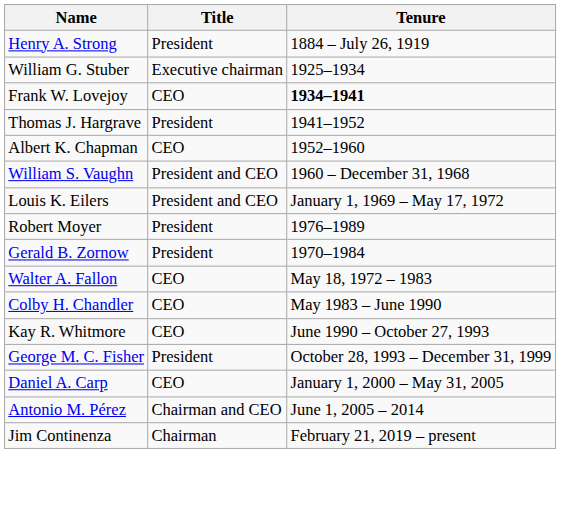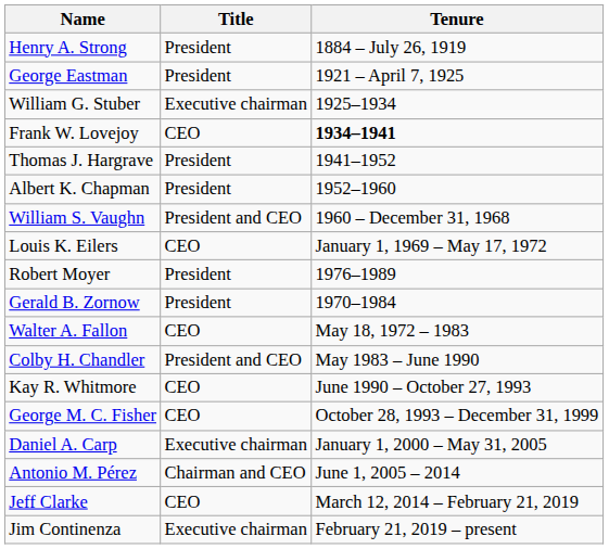 <table class="wikitable">
 <tr>
 <th>Name</th>
 <th>Title</th>
 <th>Tenure</th>
 </tr>
 <tr>
 <td><a href='#'>Henry A. Strong</a></td>
 <td>President</td>
 <td>1884 – July 26, 1919</td>
+</tr>
+<tr>
+<td><a href='#'>George Eastman</a></td>
+<td>President</td>
+<td>1921 – April 7, 1925</td>
 </tr>
 <tr>
 <td>William G. Stuber</td>
 <td>Executive chairman</td>
 <td>1925–1934</td>
 </tr>
 <tr>
 <td>Frank W. Lovejoy</td>
 <td>CEO</td>
 <td><strong>1934–1941</strong></td>
 </tr>
 <tr>
 <td>Thomas J. Hargrave</td>
 <td>President</td>
 <td>1941–1952</td>
 </tr>
 <tr>
 <td>Albert K. Chapman</td>
-<td>CEO</td>
+<td>President</td>
 <td>1952–1960</td>
 </tr>
 <tr>
 <td><a href='#'>William S. Vaughn</a></td>
 <td>President and CEO</td>
 <td>1960 – December 31, 1968</td>
 </tr>
 <tr>
 <td>Louis K. Eilers</td>
-<td>President and CEO</td>
+<td>CEO</td>
 <td>January 1, 1969 – May 17, 1972</td>
 </tr>
 <tr>
 <td>Robert Moyer</td>
 <td>President</td>
 <td>1976–1989</td>
 </tr>
 <tr>
 <td><a href='#'>Gerald B. Zornow</a></td>
 <td>President</td>
 <td>1970–1984</td>
 </tr>
 <tr>
 <td><a href='#'>Walter A. Fallon</a></td>
 <td>CEO</td>
 <td>May 18, 1972 – 1983</td>
 </tr>
 <tr>
 <td><a href='#'>Colby H. Chandler</a></td>
-<td>CEO</td>
+<td>President and CEO</td>
 <td>May 1983 – June 1990</td>
 </tr>
 <tr>
 <td>Kay R. Whitmore</td>
 <td>CEO</td>
 <td>June 1990 – October 27, 1993</td>
 </tr>
 <tr>
 <td><a href='#'>George M. C. Fisher</a></td>
-<td>President</td>
+<td>CEO</td>
 <td>October 28, 1993 – December 31, 1999</td>
 </tr>
 <tr>
 <td><a href='#'>Daniel A. Carp</a></td>
-<td>CEO</td>
+<td>Executive chairman</td>
 <td>January 1, 2000 – May 31, 2005</td>
 </tr>
 <tr>
 <td><a href='#'>Antonio M. Pérez</a></td>
 <td>Chairman and CEO</td>
 <td>June 1, 2005 – 2014</td>
 </tr>
 <tr>
+<td><a href='#'>Jeff Clarke</a></td>
+<td>CEO</td>
+<td>March 12, 2014 – February 21, 2019</td>
+</tr>
+<tr>
 <td>Jim Continenza</td>
-<td>Chairman</td>
+<td>Executive chairman</td>
 <td>February 21, 2019 – present</td>
 </tr>
 </table>
